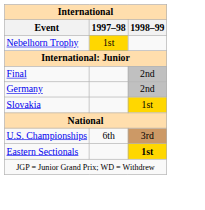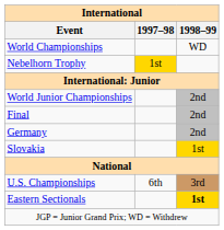 <table class="wikitable" style="text-align:center">
 <tr>
 <th style="background-color: #ffdead; " colspan=3 align=center>International</th>
 </tr>
 <tr>
 <th>Event</th>
 <th>1997–98</th>
 <th>1998–99</th>
 </tr>
 <tr>
+<td align=left><a href='#'>World Championships</a></td>
+<td></td>
+<td>WD</td>
+</tr>
+<tr>
 <td align=left><a href='#'>Nebelhorn Trophy</a></td>
 <td bgcolor=gold>1st</td>
 <td></td>
 </tr>
 <tr>
 <th style="background-color: #ffdead; " colspan=3 align=center>International: Junior</th>
+</tr>
+<tr>
+<td align=left><a href='#'>World Junior Championships</a></td>
+<td></td>
+<td bgcolor=silver>2nd</td>
 </tr>
 <tr>
 <td align=left> <a href='#'>Final</a></td>
 <td></td>
 <td bgcolor=silver>2nd</td>
 </tr>
 <tr>
 <td align=left> <a href='#'>Germany</a></td>
 <td></td>
 <td bgcolor=silver>2nd</td>
 </tr>
 <tr>
 <td align=left> <a href='#'>Slovakia</a></td>
 <td></td>
 <td bgcolor=gold>1st</td>
 </tr>
 <tr>
 <th style="background-color: #ffdead; " colspan=3 align=center>National</th>
 </tr>
 <tr>
 <td align=left><a href='#'>U.S. Championships</a></td>
 <td>6th</td>
 <td bgcolor=cc9966>3rd</td>
 </tr>
 <tr>
 <td align=left><a href='#'>Eastern Sectionals</a></td>
 <td></td>
 <td bgcolor=gold><strong>1st</strong></td>
 </tr>
 <tr>
 <td colspan=3 align=center><small> JGP = Junior Grand Prix; WD = Withdrew </small></td>
 </tr>
 </table>
